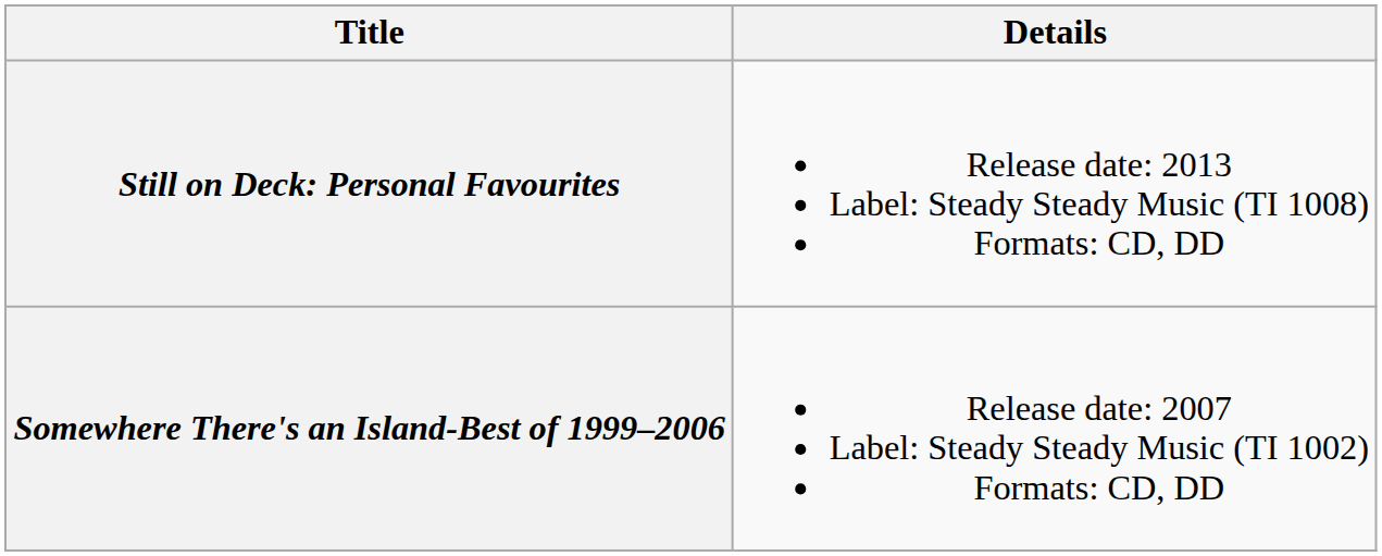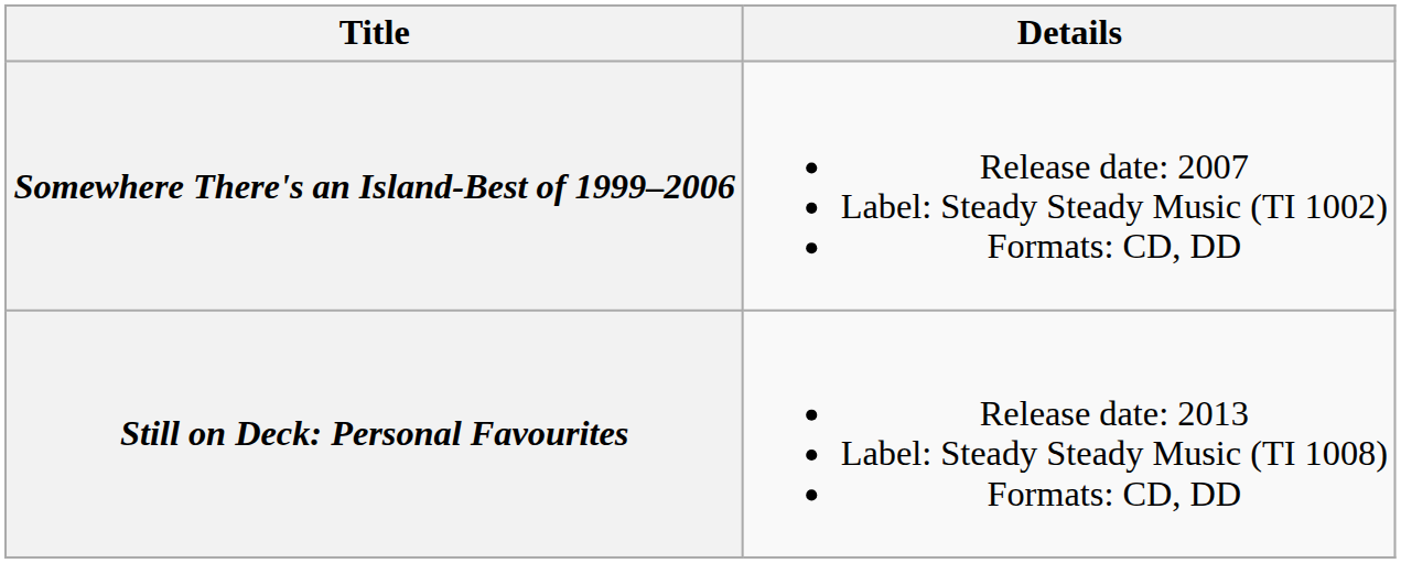 <table class="wikitable plainrowheaders" style="text-align:center;">
 <tr>
 <th>Title</th>
 <th>Details</th>
 </tr>
 <tr>
+<th scope="row"><em>Somewhere There's an Island-Best of 1999–2006</em></th>
+<td><br><ul><li>Release date: 2007</li><li>Label: Steady Steady Music (TI 1002)</li><li>Formats: CD, DD</li></ul></td>
+</tr>
+<tr>
 <th scope="row"><em>Still on Deck: Personal Favourites</em></th>
 <td><br><ul><li>Release date: 2013</li><li>Label: Steady Steady Music (TI 1008)</li><li>Formats: CD, DD</li></ul></td>
 </tr>
-<tr>
-<th scope="row"><em>Somewhere There's an Island-Best of 1999–2006</em></th>
-<td><br><ul><li>Release date: 2007</li><li>Label: Steady Steady Music (TI 1002)</li><li>Formats: CD, DD</li></ul></td>
-</tr>
 </table>
